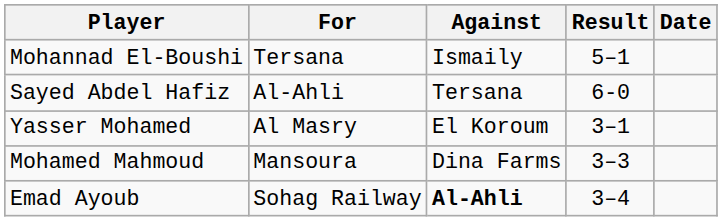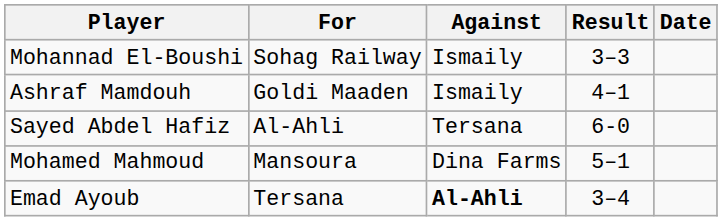 <table class="wikitable sortable">
 <tr>
 <th>Player</th>
 <th>For</th>
 <th>Against</th>
 <th style="text-align:center">Result</th>
 <th>Date</th>
 </tr>
 <tr>
 <td>Mohannad El-Boushi</td>
-<td>Tersana</td>
+<td>Sohag Railway</td>
 <td>Ismaily</td>
-<td style="text-align:center;">5–1</td>
+<td style="text-align:center;">3–3</td>
+<td></td>
+</tr>
+<tr>
+<td>Ashraf Mamdouh</td>
+<td>Goldi Maaden</td>
+<td>Ismaily</td>
+<td style="text-align:center;">4–1</td>
 <td></td>
 </tr>
 <tr>
 <td>Sayed Abdel Hafiz</td>
 <td>Al-Ahli</td>
 <td>Tersana</td>
 <td style="text-align:center;">6-0</td>
 <td></td>
 </tr>
 <tr>
-<td>Yasser Mohamed</td>
-<td>Al Masry</td>
-<td>El Koroum</td>
-<td style="text-align:center;">3–1</td>
-<td></td>
-</tr>
-<tr>
 <td>Mohamed Mahmoud</td>
 <td>Mansoura</td>
 <td>Dina Farms</td>
-<td style="text-align:center;">3–3</td>
+<td style="text-align:center;">5–1</td>
 <td></td>
 </tr>
 <tr>
 <td>Emad Ayoub</td>
-<td>Sohag Railway</td>
+<td>Tersana</td>
 <td><strong>Al-Ahli</strong></td>
 <td style="text-align:center;">3–4</td>
 <td></td>
 </tr>
 </table>
